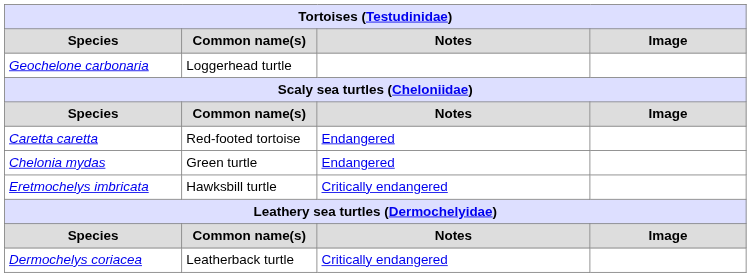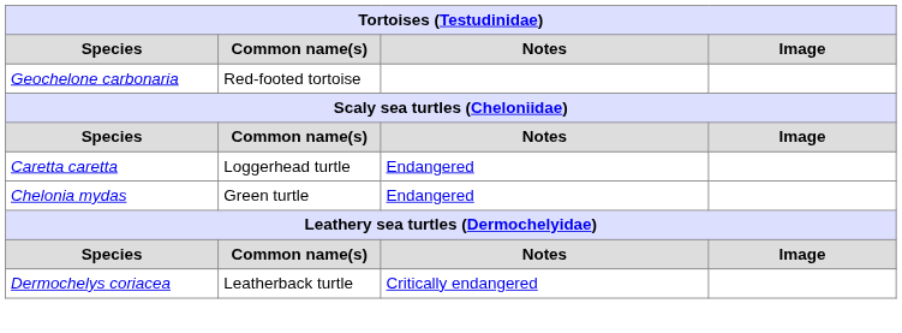 <table border=1 style="border-collapse:collapse;" cellpadding=5 width=100%>
 <tr>
 <th colspan=4 bgcolor=#DDDFFF>Tortoises (<a href='#'>Testudinidae</a>)</th>
 </tr>
 <tr bgcolor=#DDDDDD align=center>
 <th width=200px>Species</th>
 <th width=150px>Common name(s)</th>
 <th>Notes</th>
 <th width=175px>Image</th>
 </tr>
 <tr>
 <td><em><a href='#'>Geochelone carbonaria</a></em></td>
-<td>Loggerhead turtle</td>
+<td>Red-footed tortoise</td>
 <td></td>
 <td></td>
 </tr>
 <tr>
 <th colspan=4 bgcolor=#DDDFFF>Scaly sea turtles (<a href='#'>Cheloniidae</a>)</th>
 </tr>
 <tr bgcolor=#DDDDDD align=center>
 <th width=200px>Species</th>
 <th width=150px>Common name(s)</th>
 <th>Notes</th>
 <th width=175px>Image</th>
 </tr>
 <tr>
 <td><em><a href='#'>Caretta caretta</a></em></td>
-<td>Red-footed tortoise</td>
+<td>Loggerhead turtle</td>
 <td><a href='#'>Endangered</a></td>
 <td></td>
 </tr>
 <tr>
 <td><em><a href='#'>Chelonia mydas</a></em></td>
 <td>Green turtle</td>
 <td><a href='#'>Endangered</a></td>
-<td></td>
-</tr>
-<tr>
-<td><em><a href='#'>Eretmochelys imbricata</a></em></td>
-<td>Hawksbill turtle</td>
-<td><a href='#'>Critically endangered</a></td>
 <td></td>
 </tr>
 <tr>
 <th colspan=4 bgcolor=#DDDFFF>Leathery sea turtles (<a href='#'>Dermochelyidae</a>)</th>
 </tr>
 <tr bgcolor=#DDDDDD align=center>
 <th width=200px>Species</th>
 <th width=150px>Common name(s)</th>
 <th>Notes</th>
 <th width=175px>Image</th>
 </tr>
 <tr>
 <td><em><a href='#'>Dermochelys coriacea</a></em></td>
 <td>Leatherback turtle</td>
 <td><a href='#'>Critically endangered</a></td>
 <td></td>
 </tr>
 </table>
